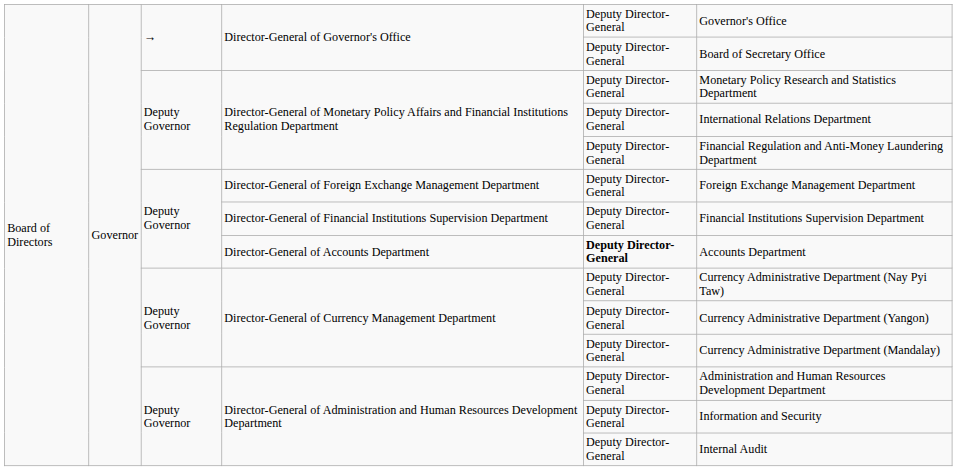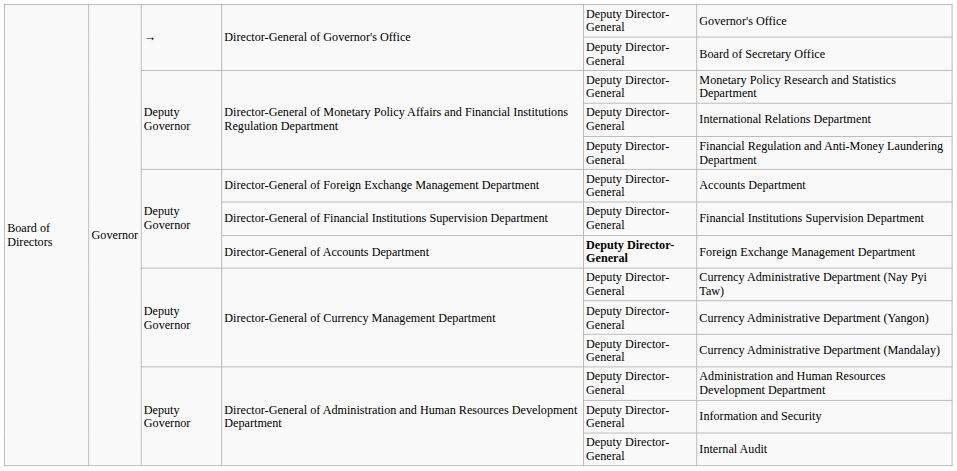 <table class="wikitable">
 <tr>
 <td rowspan="14">Board of Directors</td>
 <td rowspan="14">Governor</td>
 <td rowspan="2"><strong>→</strong></td>
 <td rowspan="2">Director-General of Governor's Office</td>
 <td>Deputy Director-General</td>
 <td>Governor's Office</td>
 </tr>
 <tr>
 <td>Deputy Director-General</td>
 <td>Board of Secretary Office</td>
 </tr>
 <tr>
 <td rowspan="3">Deputy Governor</td>
 <td rowspan="3">Director-General of Monetary Policy Affairs and Financial Institutions Regulation Department</td>
 <td>Deputy Director-General</td>
 <td>Monetary Policy Research and Statistics Department</td>
 </tr>
 <tr>
 <td>Deputy Director-General</td>
 <td>International Relations Department</td>
 </tr>
 <tr>
 <td>Deputy Director-General</td>
 <td>Financial Regulation and Anti-Money Laundering Department</td>
 </tr>
 <tr>
 <td rowspan="3">Deputy Governor</td>
 <td>Director-General of Foreign Exchange Management Department</td>
 <td>Deputy Director-General</td>
-<td>Foreign Exchange Management Department</td>
+<td>Accounts Department</td>
 </tr>
 <tr>
 <td>Director-General of Financial Institutions Supervision Department</td>
 <td>Deputy Director-General</td>
 <td>Financial Institutions Supervision Department</td>
 </tr>
 <tr>
 <td>Director-General of Accounts Department</td>
 <td><strong>Deputy Director-General</strong></td>
-<td>Accounts Department</td>
+<td>Foreign Exchange Management Department</td>
 </tr>
 <tr>
 <td rowspan="3">Deputy Governor</td>
 <td rowspan="3">Director-General of Currency Management Department</td>
 <td>Deputy Director-General</td>
 <td>Currency Administrative Department (Nay Pyi Taw)</td>
 </tr>
 <tr>
 <td>Deputy Director-General</td>
 <td>Currency Administrative Department (Yangon)</td>
 </tr>
 <tr>
 <td>Deputy Director-General</td>
 <td>Currency Administrative Department (Mandalay)</td>
 </tr>
 <tr>
 <td rowspan="3">Deputy Governor</td>
 <td rowspan="3">Director-General of Administration and Human Resources Development Department</td>
 <td>Deputy Director-General</td>
 <td>Administration and Human Resources Development Department</td>
 </tr>
 <tr>
 <td>Deputy Director-General</td>
 <td>Information and Security</td>
 </tr>
 <tr>
 <td>Deputy Director-General</td>
 <td>Internal Audit</td>
 </tr>
 </table>
